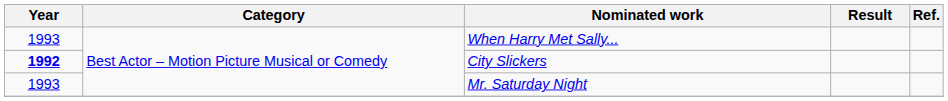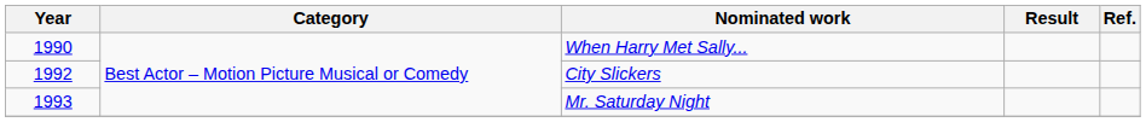 <table class=wikitable>
 <tr>
 <th scope="col" style="width:5em;">Year</th>
 <th scope="col" style="width:26em;">Category</th>
 <th scope="col" style="width:25em;">Nominated work</th>
 <th scope="col" style="width:5em;">Result</th>
 <th>Ref.</th>
 </tr>
 <tr>
-<td style="text-align:center;"><a href='#'>1993</a></td>
+<td style="text-align:center;"><a href='#'>1990</a></td>
 <td rowspan=3><a href='#'>Best Actor – Motion Picture Musical or Comedy</a></td>
 <td><em><a href='#'>When Harry Met Sally...</a></em></td>
 <td></td>
 <td style="text-align:center;"></td>
 </tr>
 <tr>
-<td style="text-align:center;"><strong><a href='#'>1992</a></strong></td>
+<td style="text-align:center;"><a href='#'>1992</a></td>
 <td><em><a href='#'>City Slickers</a></em></td>
 <td></td>
 <td style="text-align:center;"></td>
 </tr>
 <tr>
 <td style="text-align:center;"><a href='#'>1993</a></td>
 <td><em><a href='#'>Mr. Saturday Night</a></em></td>
 <td></td>
 <td style="text-align:center;"></td>
 </tr>
 <tr>
 </tr>
 </table>
